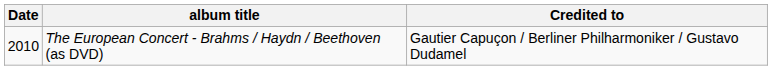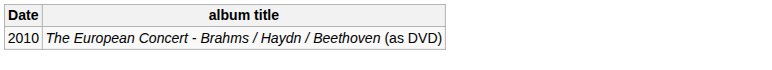 <table class="wikitable">
 <tr>
 <th>Date</th>
 <th>album title</th>
-<th>Credited to</th>
 </tr>
 <tr>
 <td>2010</td>
 <td><em>The European Concert - Brahms / Haydn / Beethoven</em> (as DVD)</td>
-<td>Gautier Capuçon / Berliner Philharmoniker / Gustavo Dudamel</td>
 </tr>
 </table>
